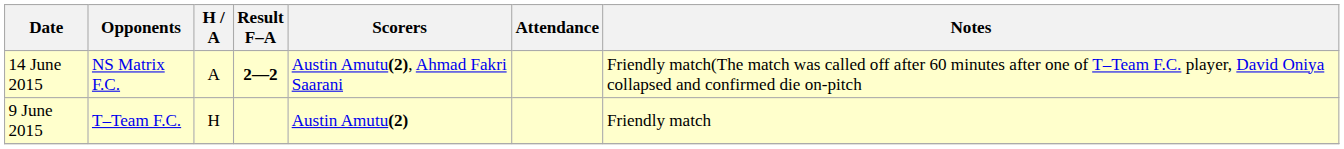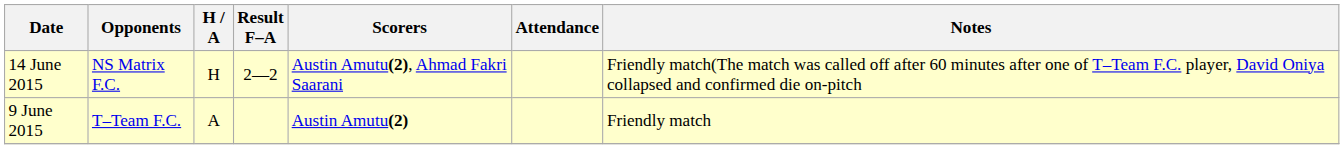 <table class="wikitable" style="text-align:center">
 <tr>
 <th>Date</th>
 <th>Opponents</th>
 <th>H / A</th>
 <th>Result<br>F–A</th>
 <th>Scorers</th>
 <th>Attendance</th>
 <th>Notes</th>
 </tr>
 <tr bgcolor="#ffffcc">
 <td align="left">14 June 2015</td>
 <td align="left"> <a href='#'>NS Matrix F.C.</a></td>
-<td>A</td>
-<td><strong>2—2</strong></td>
+<td>H</td>
+<td>2—2</td>
 <td align="left"><a href='#'>Austin Amutu</a><strong>(2)</strong>, <a href='#'>Ahmad Fakri Saarani</a></td>
 <td></td>
 <td align="left">Friendly match(The match was called off after 60 minutes after one of <a href='#'>T–Team F.C.</a> player, <a href='#'>David Oniya</a> collapsed and confirmed die on-pitch</td>
 </tr>
 <tr bgcolor="#ffffcc">
 <td align="left">9 June 2015</td>
 <td align="left"> <a href='#'>T–Team F.C.</a></td>
-<td>H</td>
+<td>A</td>
 <td></td>
 <td align="left"><a href='#'>Austin Amutu</a><strong>(2)</strong></td>
 <td></td>
 <td align="left">Friendly match</td>
 </tr>
 <tr>
 </tr>
 </table>
